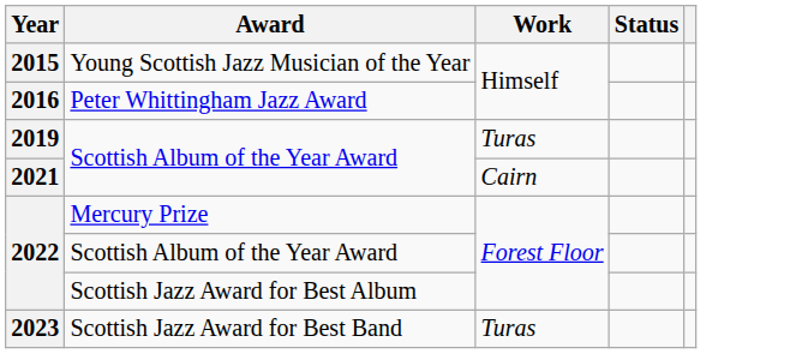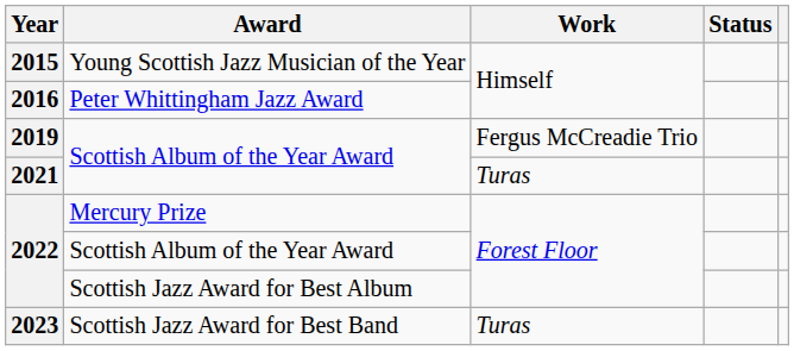 <table class="wikitable plainrowheaders">
 <tr>
 <th scope="col">Year</th>
 <th scope="col">Award</th>
 <th scope="col">Work</th>
 <th scope="col">Status</th>
 <th scope="col"></th>
 </tr>
 <tr>
 <th scope="row">2015</th>
 <td>Young Scottish Jazz Musician of the Year</td>
 <td rowspan="2">Himself</td>
 <td></td>
 <td></td>
 </tr>
 <tr>
 <th scope="row">2016</th>
 <td><a href='#'>Peter Whittingham Jazz Award</a></td>
 <td></td>
 <td></td>
 </tr>
 <tr>
 <th scope="row">2019</th>
 <td rowspan="2"><a href='#'>Scottish Album of the Year Award</a></td>
-<td><em>Turas</em></td>
+<td>Fergus McCreadie Trio</td>
 <td></td>
 <td></td>
 </tr>
 <tr>
 <th scope="row">2021</th>
-<td><em>Cairn</em></td>
+<td><em>Turas</em></td>
 <td></td>
 <td></td>
 </tr>
 <tr>
 <th rowspan="3" scope="row">2022</th>
 <td><a href='#'>Mercury Prize</a></td>
 <td rowspan="3"><em><a href='#'>Forest Floor</a></em></td>
 <td></td>
 <td></td>
 </tr>
 <tr>
 <td>Scottish Album of the Year Award</td>
 <td></td>
 <td></td>
 </tr>
 <tr>
 <td>Scottish Jazz Award for Best Album</td>
 <td></td>
 <td></td>
 </tr>
 <tr>
 <th scope="row">2023</th>
 <td>Scottish Jazz Award for Best Band</td>
 <td><em>Turas</em></td>
 <td></td>
 <td></td>
 </tr>
 </table>
